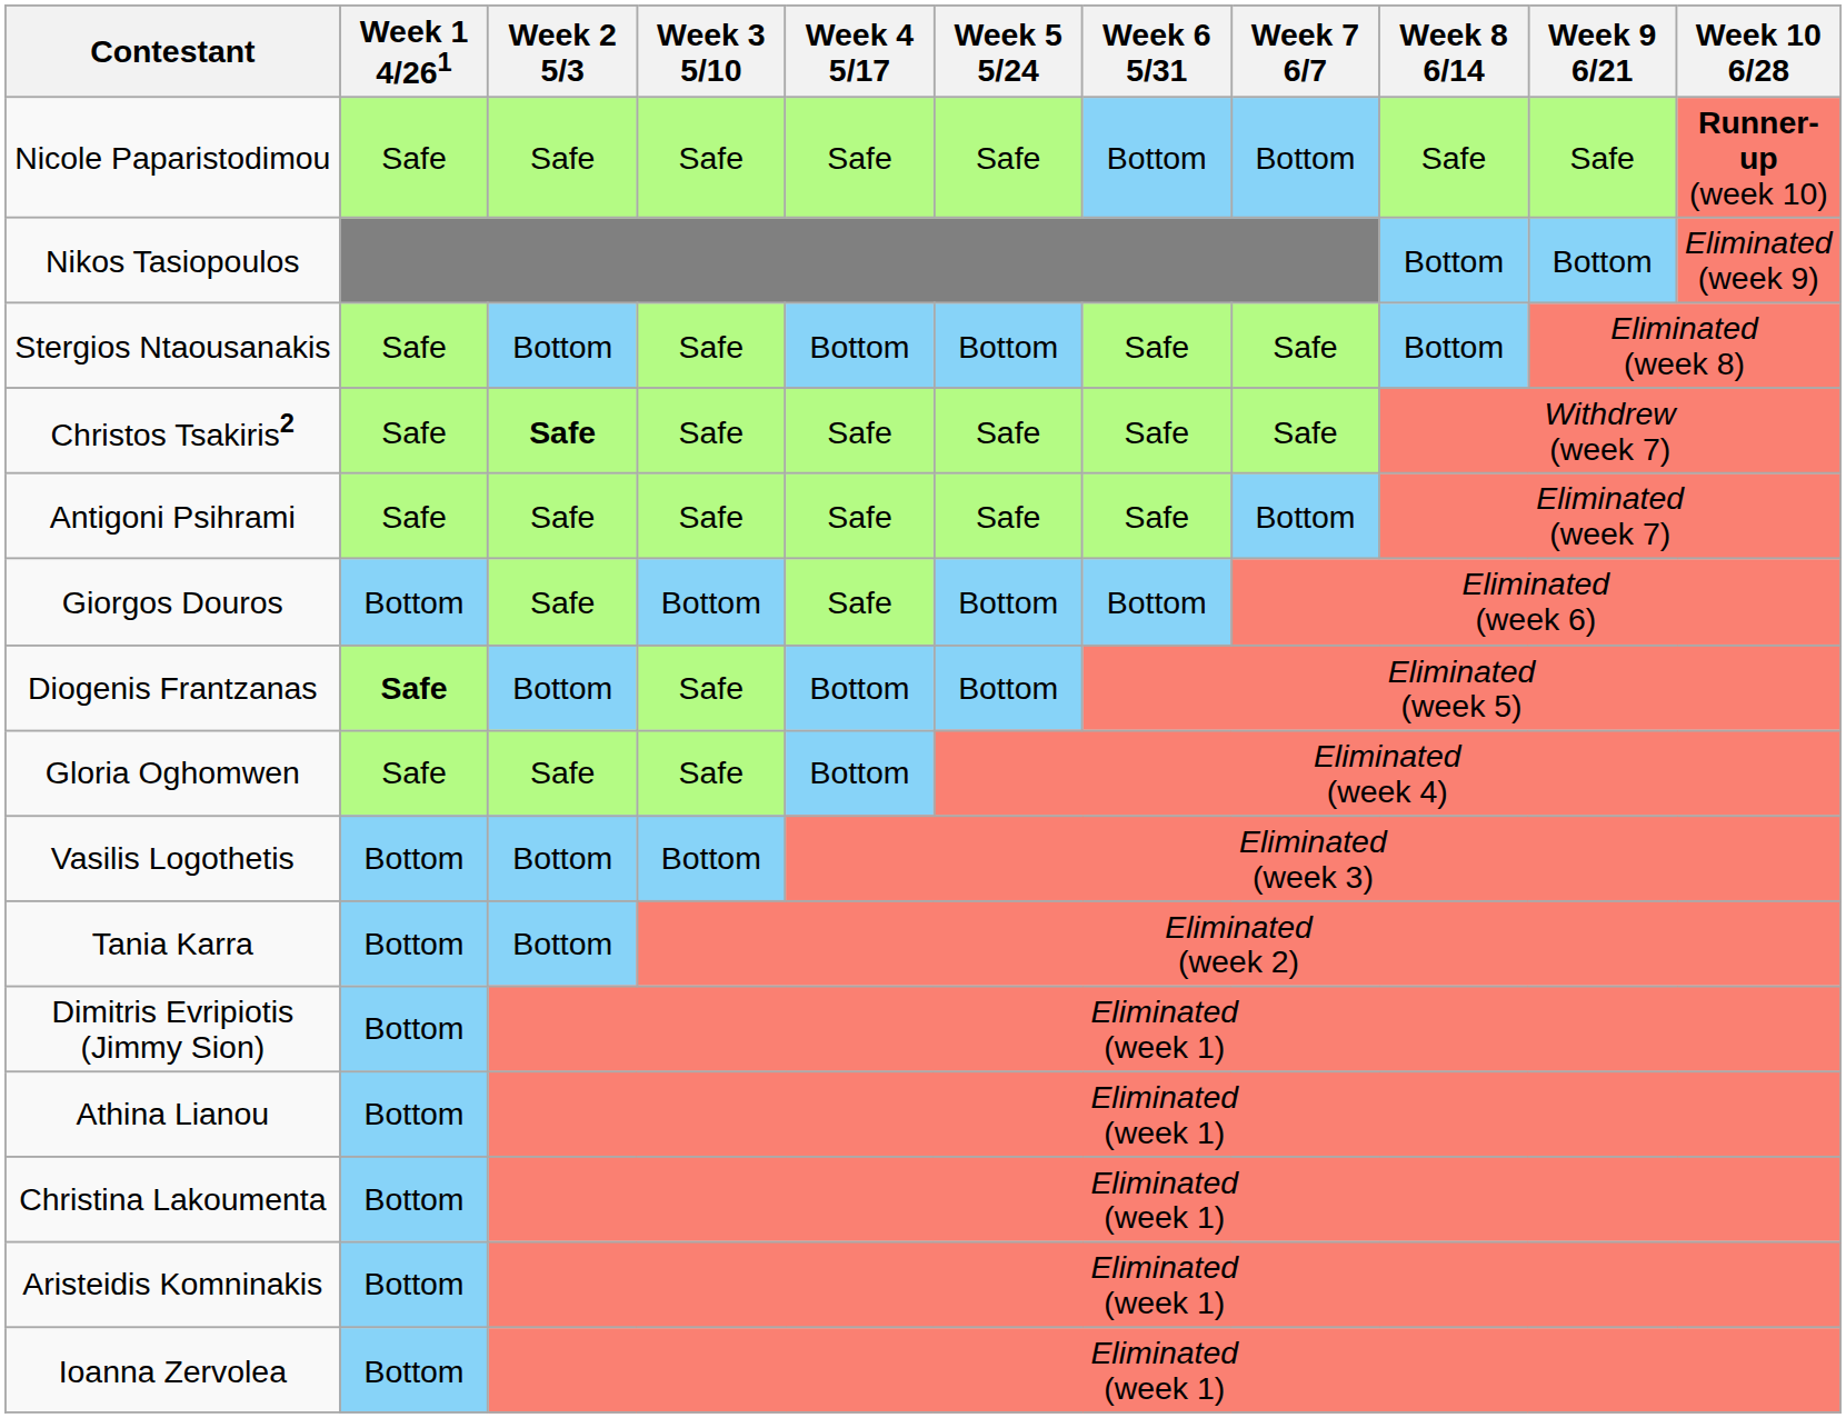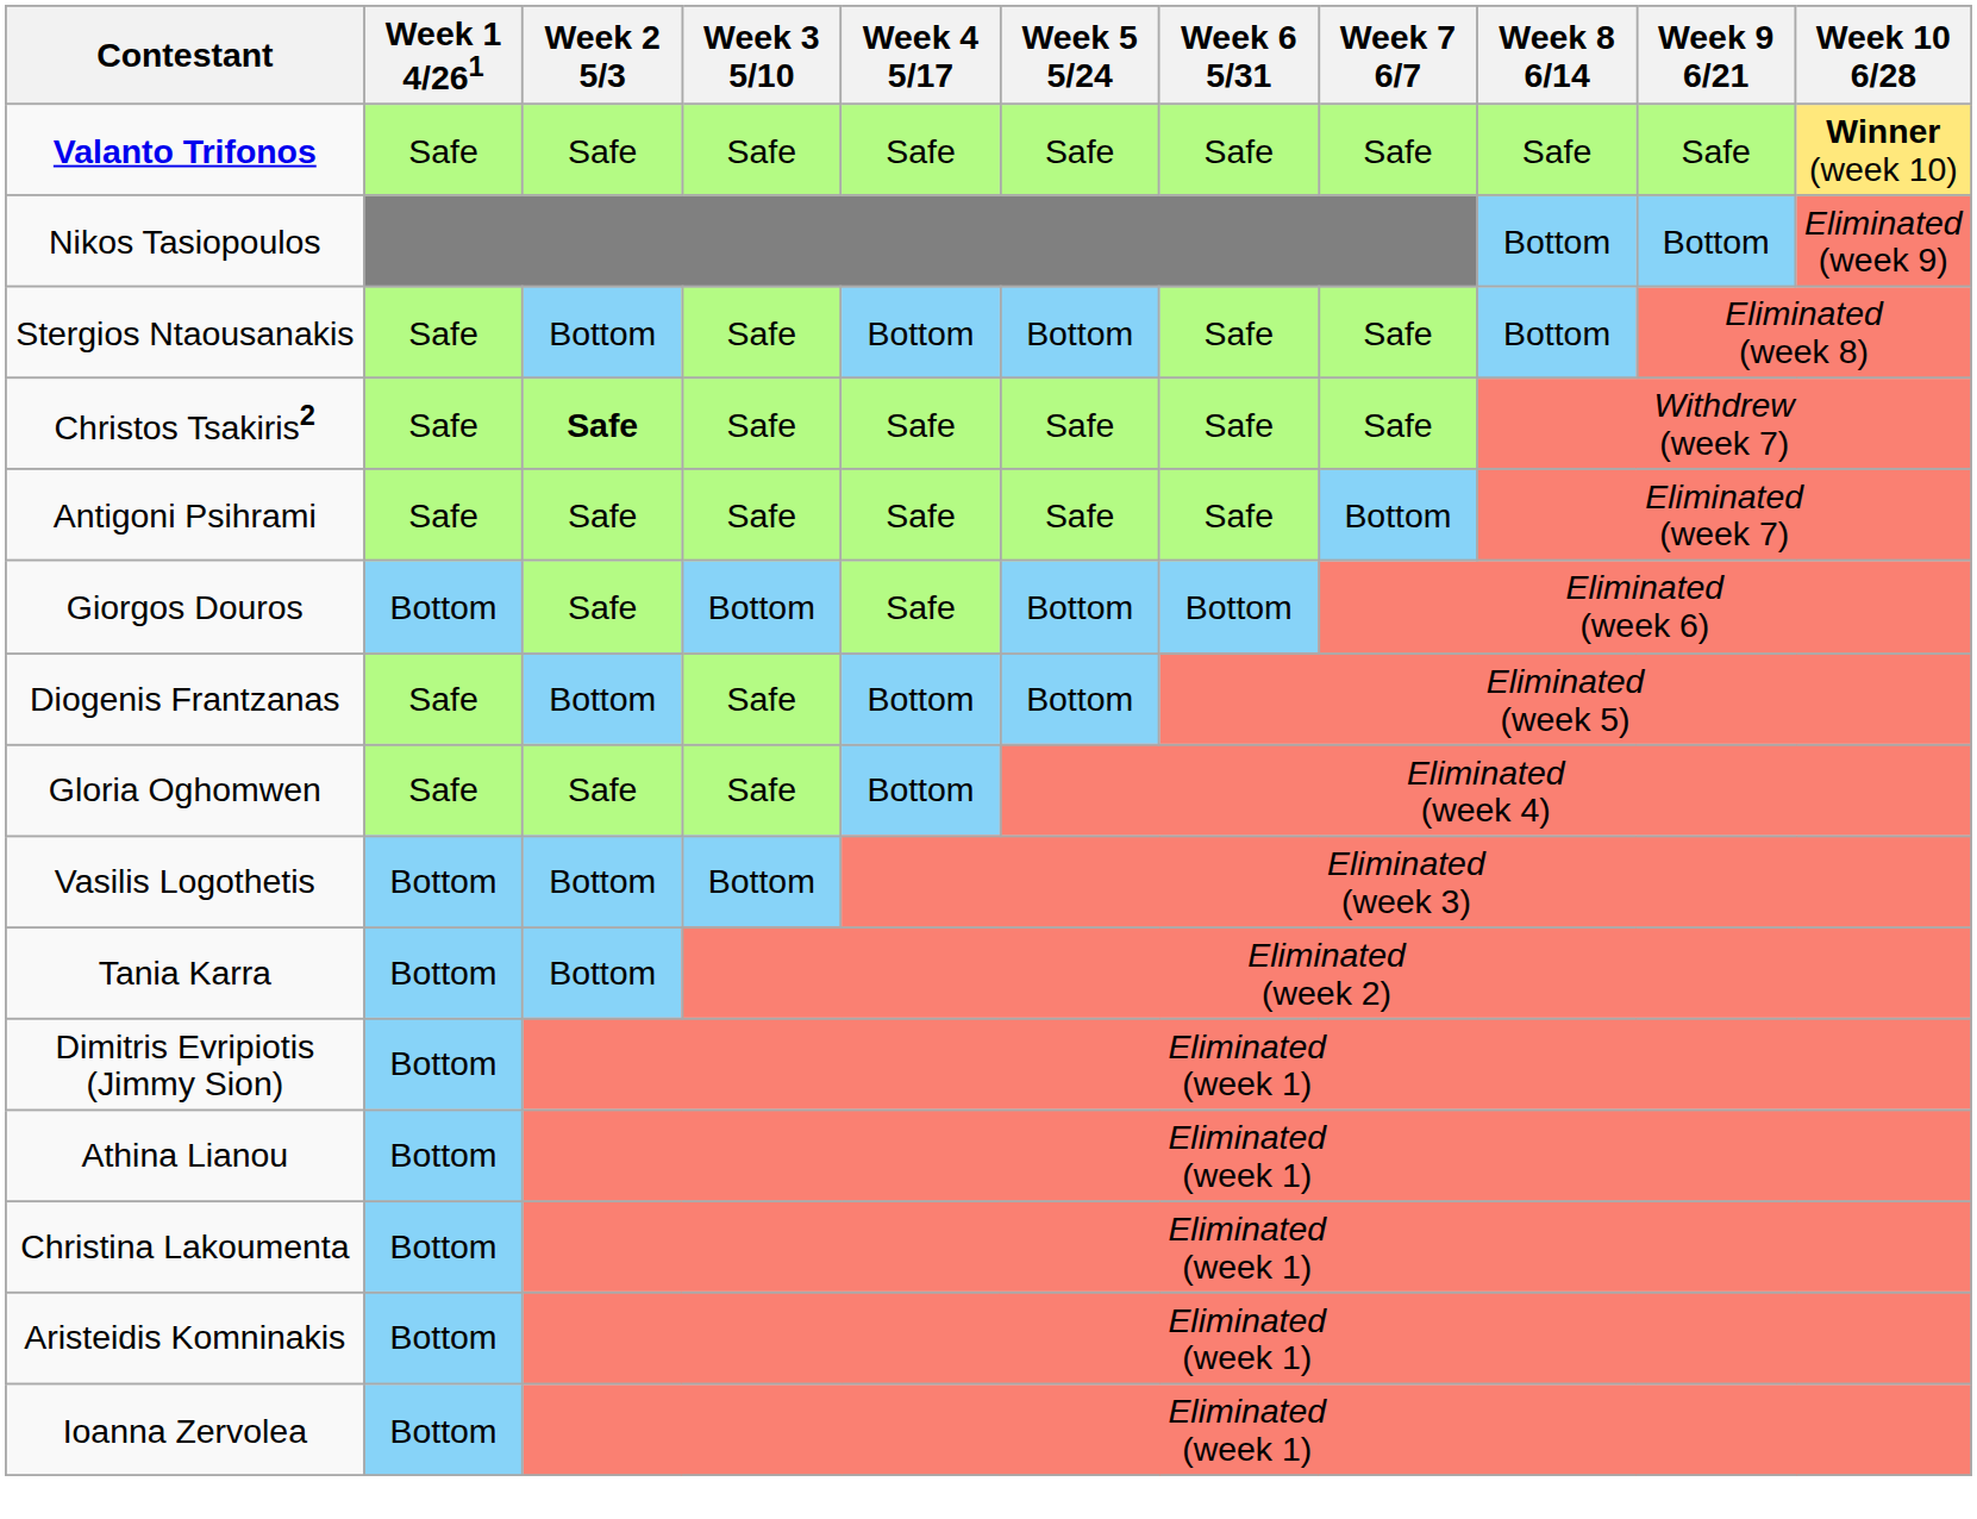 <table class="wikitable" style="margin:1em auto; text-align:center; font-size:95%">
 <tr>
 <th style="width:18%">Contestant</th>
 <th style="width:8%">Week 1 <br> 4/26<sup><strong>1</strong></sup></th>
 <th style="width:8%">Week 2 <br>  5/3</th>
 <th style="width:8%">Week 3 <br> 5/10</th>
 <th style="width:8%">Week 4 <br> 5/17</th>
 <th style="width:8%">Week 5 <br> 5/24</th>
 <th style="width:8%">Week 6 <br> 5/31</th>
 <th style="width:8%">Week 7 <br>  6/7</th>
 <th style="width:8%">Week 8 <br> 6/14</th>
 <th style="width:8%">Week 9 <br> 6/21</th>
 <th style="width:8%">Week 10 <br> 6/28</th>
 </tr>
 <tr>
-<td>Nicole Paparistodimou</td>
+<td><strong><a href='#'>Valanto Trifonos</a></strong></td>
 <td style="background:#B4FB84">Safe</td>
 <td style="background:#B4FB84">Safe</td>
 <td style="background:#B4FB84">Safe</td>
 <td style="background:#B4FB84">Safe</td>
 <td style="background:#B4FB84">Safe</td>
-<td style="background:#87D3F8">Bottom</td>
-<td style="background:#87D3F8">Bottom</td>
 <td style="background:#B4FB84">Safe</td>
 <td style="background:#B4FB84">Safe</td>
-<td style="background:#FA8072"><strong>Runner-up</strong><br>(week 10)</td>
+<td style="background:#B4FB84">Safe</td>
+<td style="background:#B4FB84">Safe</td>
+<td style="background:#FFE87C"><strong>Winner</strong><br>(week 10)</td>
 </tr>
 <tr>
 <td>Nikos Tasiopoulos</td>
 <td style="background:grey" colspan="7"></td>
 <td style="background:#87D3F8">Bottom</td>
 <td style="background:#87D3F8">Bottom</td>
 <td style="background:#FA8072"><em>Eliminated</em><br>(week 9)</td>
 </tr>
 <tr>
 <td>Stergios Ntaousanakis</td>
 <td style="background:#B4FB84">Safe</td>
 <td style="background:#87D3F8">Bottom</td>
 <td style="background:#B4FB84">Safe</td>
 <td style="background:#87D3F8">Bottom</td>
 <td style="background:#87D3F8">Bottom</td>
 <td style="background:#B4FB84">Safe</td>
 <td style="background:#B4FB84">Safe</td>
 <td style="background:#87D3F8">Bottom</td>
 <td style="background:#FA8072" colspan="2"><em>Eliminated</em><br>(week 8)</td>
 </tr>
 <tr>
 <td>Christos Tsakiris<sup><strong>2</strong></sup></td>
 <td style="background:#B4FB84">Safe</td>
 <td style="background:#B4FB84"><strong>Safe</strong></td>
 <td style="background:#B4FB84">Safe</td>
 <td style="background:#B4FB84">Safe</td>
 <td style="background:#B4FB84">Safe</td>
 <td style="background:#B4FB84">Safe</td>
 <td style="background:#B4FB84">Safe</td>
 <td style="background:#FA8072" colspan="3"><em>Withdrew</em><br>(week 7)</td>
 </tr>
 <tr>
 <td>Antigoni Psihrami</td>
 <td style="background:#B4FB84">Safe</td>
 <td style="background:#B4FB84">Safe</td>
 <td style="background:#B4FB84">Safe</td>
 <td style="background:#B4FB84">Safe</td>
 <td style="background:#B4FB84">Safe</td>
 <td style="background:#B4FB84">Safe</td>
 <td style="background:#87D3F8">Bottom</td>
 <td style="background:#FA8072" colspan="3"><em>Eliminated</em><br>(week 7)</td>
 </tr>
 <tr>
 <td>Giorgos Douros</td>
 <td style="background:#87D3F8">Bottom</td>
 <td style="background:#B4FB84">Safe</td>
 <td style="background:#87D3F8">Bottom</td>
 <td style="background:#B4FB84">Safe</td>
 <td style="background:#87D3F8">Bottom</td>
 <td style="background:#87D3F8">Bottom</td>
 <td style="background:#FA8072" colspan="4"><em>Eliminated</em><br>(week 6)</td>
 </tr>
 <tr>
 <td>Diogenis Frantzanas</td>
-<td style="background:#B4FB84"><strong>Safe</strong></td>
+<td style="background:#B4FB84">Safe</td>
 <td style="background:#87D3F8">Bottom</td>
 <td style="background:#B4FB84">Safe</td>
 <td style="background:#87D3F8">Bottom</td>
 <td style="background:#87D3F8">Bottom</td>
 <td style="background:#FA8072" colspan="5"><em>Eliminated</em><br>(week 5)</td>
 </tr>
 <tr>
 <td>Gloria Oghomwen</td>
 <td style="background:#B4FB84">Safe</td>
 <td style="background:#B4FB84">Safe</td>
 <td style="background:#B4FB84">Safe</td>
 <td style="background:#87D3F8">Bottom</td>
 <td style="background:#FA8072" colspan="6"><em>Eliminated</em><br>(week 4)</td>
 </tr>
 <tr>
 <td>Vasilis Logothetis</td>
 <td style="background:#87D3F8">Bottom</td>
 <td style="background:#87D3F8">Bottom</td>
 <td style="background:#87D3F8">Bottom</td>
 <td style="background:#FA8072" colspan="7"><em>Eliminated</em><br>(week 3)</td>
 </tr>
 <tr>
 <td>Tania Karra</td>
 <td style="background:#87D3F8">Bottom</td>
 <td style="background:#87D3F8">Bottom</td>
 <td style="background:#FA8072" colspan="8"><em>Eliminated</em><br>(week 2)</td>
 </tr>
 <tr>
 <td>Dimitris Evripiotis (Jimmy Sion)</td>
 <td style="background:#87D3F8">Bottom</td>
 <td style="background:#FA8072" colspan="9"><em>Eliminated</em><br>(week 1)</td>
 </tr>
 <tr>
 <td>Athina Lianou</td>
 <td style="background:#87D3F8">Bottom</td>
 <td style="background:#FA8072" colspan="9"><em>Eliminated</em><br>(week 1)</td>
 </tr>
 <tr>
 <td>Christina Lakoumenta</td>
 <td style="background:#87D3F8">Bottom</td>
 <td style="background:#FA8072" colspan="9"><em>Eliminated</em><br>(week 1)</td>
 </tr>
 <tr>
 <td>Aristeidis Komninakis</td>
 <td style="background:#87D3F8">Bottom</td>
 <td style="background:#FA8072" colspan="9"><em>Eliminated</em><br>(week 1)</td>
 </tr>
 <tr>
 <td>Ioanna Zervolea</td>
 <td style="background:#87D3F8">Bottom</td>
 <td style="background:#FA8072" colspan="9"><em>Eliminated</em><br>(week 1)</td>
 </tr>
 </table>
